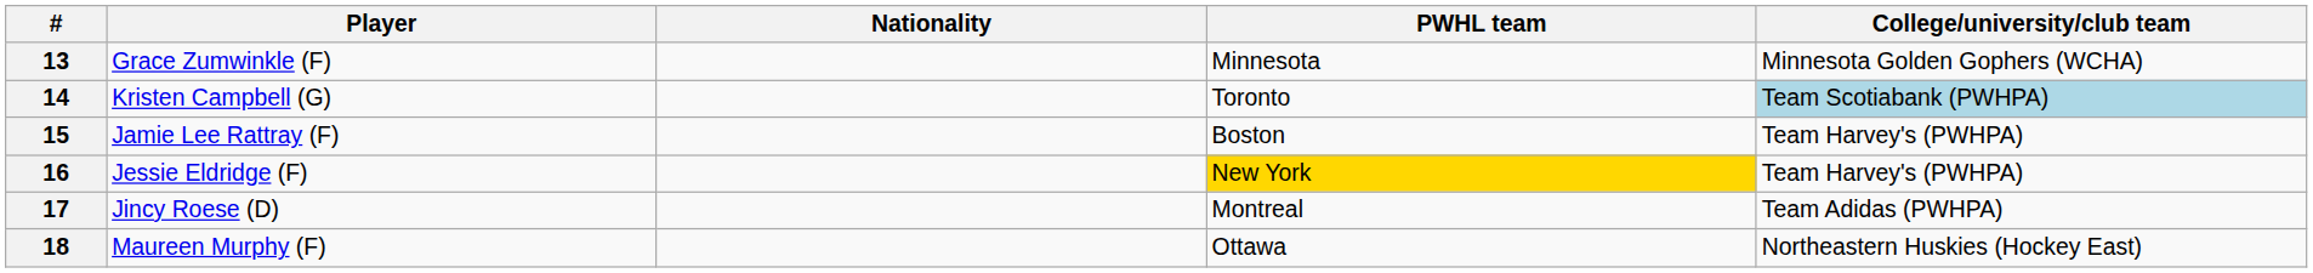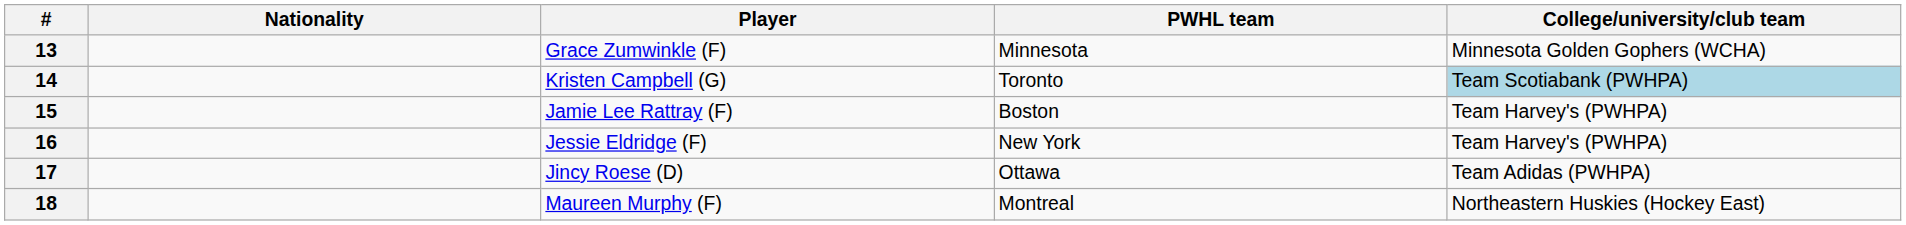 <table class="wikitable">
 <tr>
 <th style="width:2.75%;">#</th>
+<th style="width:15.0%;">Nationality</th>
 <th style="width:15.0%;">Player</th>
-<th style="width:15.0%;">Nationality</th>
 <th style="width:15.0%;">PWHL team</th>
 <th style="width:15.0%;">College/university/club team</th>
 </tr>
 <tr>
 <th>13</th>
+<td></td>
 <td><a href='#'>Grace Zumwinkle</a> (F)</td>
-<td></td>
 <td>Minnesota</td>
 <td>Minnesota Golden Gophers (WCHA)</td>
 </tr>
 <tr>
 <th>14</th>
+<td></td>
 <td><a href='#'>Kristen Campbell</a> (G)</td>
-<td></td>
 <td>Toronto</td>
 <td style="background: lightblue;">Team Scotiabank (PWHPA)</td>
 </tr>
 <tr>
 <th>15</th>
+<td></td>
 <td><a href='#'>Jamie Lee Rattray</a> (F)</td>
-<td></td>
 <td>Boston</td>
 <td>Team Harvey's (PWHPA)</td>
 </tr>
 <tr>
 <th>16</th>
+<td></td>
 <td><a href='#'>Jessie Eldridge</a> (F)</td>
-<td></td>
-<td style="background: gold;">New York</td>
+<td>New York</td>
 <td>Team Harvey's (PWHPA)</td>
 </tr>
 <tr>
 <th>17</th>
+<td></td>
 <td><a href='#'>Jincy Roese</a> (D)</td>
-<td></td>
-<td>Montreal</td>
+<td>Ottawa</td>
 <td>Team Adidas (PWHPA)</td>
 </tr>
 <tr>
 <th>18</th>
+<td></td>
 <td><a href='#'>Maureen Murphy</a> (F)</td>
-<td></td>
-<td>Ottawa</td>
+<td>Montreal</td>
 <td>Northeastern Huskies (Hockey East)</td>
 </tr>
 </table>
